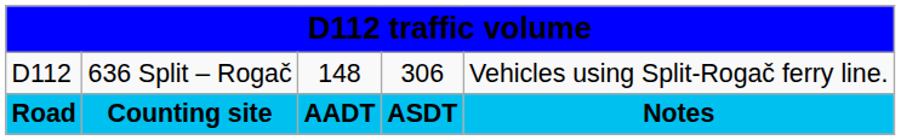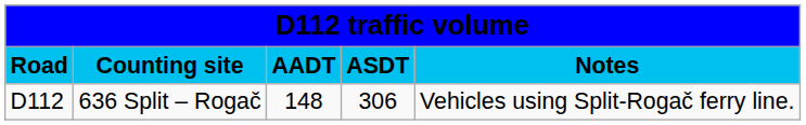 <table class="wikitable">
 <tr>
 <td colspan=5 bgcolor=blue align=center style=margin-top:15><span><big><strong>D112 traffic volume</strong></big></span></td>
+</tr>
+<tr>
+<td align=center bgcolor=00c0f0><strong>Road</strong></td>
+<td align=center bgcolor=00c0f0><strong>Counting site</strong></td>
+<td align=center bgcolor=00c0f0><strong>AADT</strong></td>
+<td align=center bgcolor=00c0f0><strong>ASDT</strong></td>
+<td align=center bgcolor=00c0f0><strong>Notes</strong></td>
 </tr>
 <tr>
 <td> D112</td>
 <td>636 Split – Rogač</td>
 <td align=center>148</td>
 <td align=center>306</td>
 <td>Vehicles using Split-Rogač ferry line.</td>
 </tr>
-<tr>
-<td align=center bgcolor=00c0f0><strong>Road</strong></td>
-<td align=center bgcolor=00c0f0><strong>Counting site</strong></td>
-<td align=center bgcolor=00c0f0><strong>AADT</strong></td>
-<td align=center bgcolor=00c0f0><strong>ASDT</strong></td>
-<td align=center bgcolor=00c0f0><strong>Notes</strong></td>
-</tr>
 </table>
